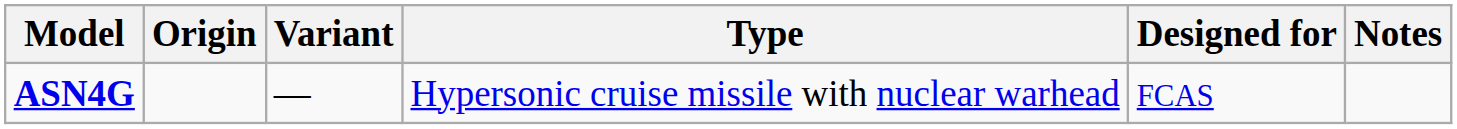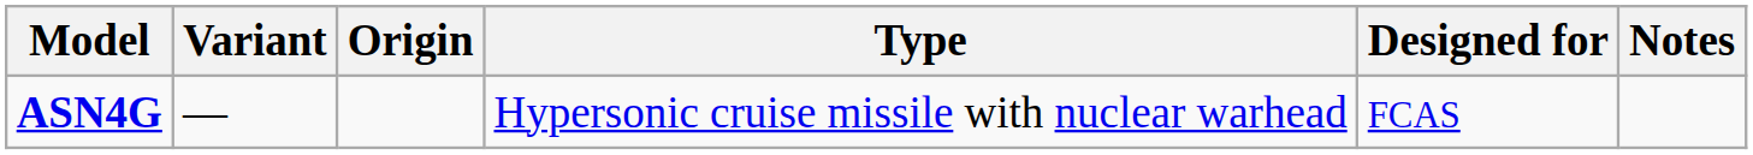 <table class="wikitable sortable">
 <tr>
 <th>Model</th>
+<th>Variant</th>
 <th>Origin</th>
-<th>Variant</th>
 <th>Type</th>
 <th>Designed for</th>
 <th>Notes</th>
 </tr>
 <tr>
 <td><strong><a href='#'>ASN4G</a></strong></td>
+<td>—</td>
 <td><small></small></td>
-<td>—</td>
 <td><a href='#'>Hypersonic cruise missile</a> with <a href='#'>nuclear warhead</a></td>
 <td><small><a href='#'>FCAS</a></small></td>
 <td></td>
 </tr>
 </table>
